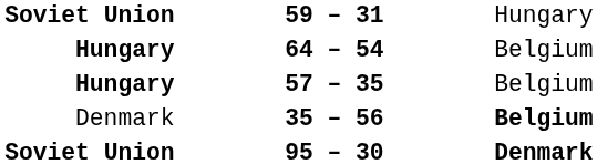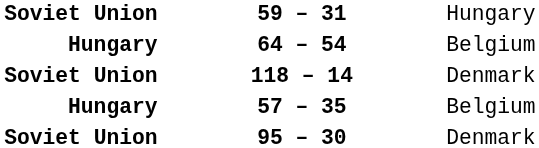 <table width=75% cellspacing=1>
 <tr>
 <th width=25%></th>
 <th width=25%></th>
 <th width=25%></th>
 </tr>
 <tr style=font-size:90%>
 <td align=right><strong>Soviet Union</strong></td>
 <td align=center><strong>59 – 31</strong></td>
 <td>Hungary</td>
 </tr>
 <tr style=font-size:90%>
 <td align=right><strong>Hungary</strong></td>
 <td align=center><strong>64 – 54</strong></td>
 <td>Belgium</td>
 </tr>
 <tr style=font-size:90%>
+<td align=right><strong>Soviet Union</strong></td>
+<td align=center><strong>118 – 14</strong></td>
+<td>Denmark</td>
+</tr>
+<tr style=font-size:90%>
 <td align=right><strong>Hungary</strong></td>
 <td align=center><strong>57 – 35</strong></td>
 <td>Belgium</td>
 </tr>
 <tr style=font-size:90%>
-<td align=right>Denmark</td>
-<td align=center><strong>35 – 56</strong></td>
-<td><strong>Belgium</strong></td>
-</tr>
-<tr style=font-size:90%>
 <td align=right><strong>Soviet Union</strong></td>
 <td align=center><strong>95 – 30</strong></td>
-<td><strong>Denmark</strong></td>
+<td>Denmark</td>
 </tr>
 </table>
